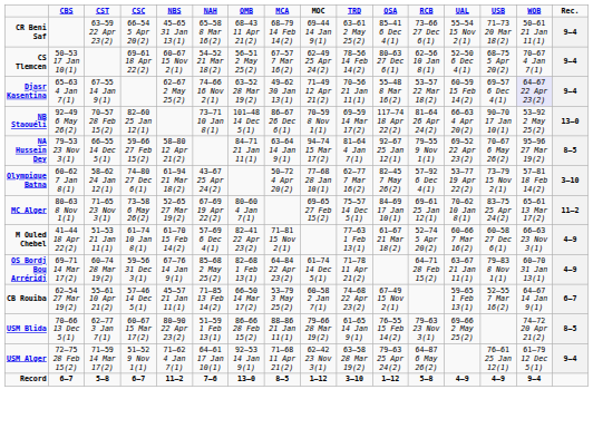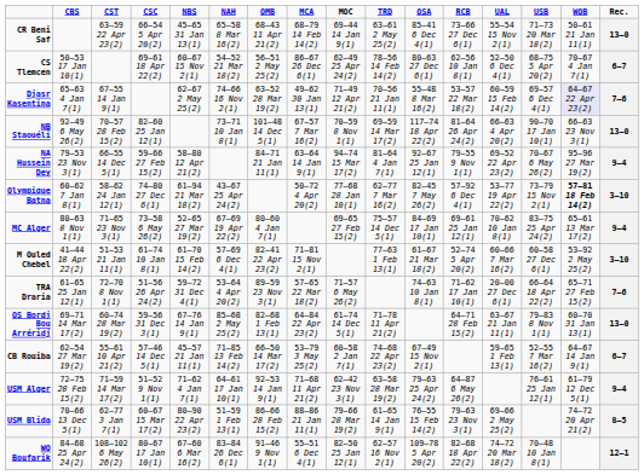 <table style="font-size: 85%; text-align: center" class="wikitable">
 <tr>
 <td></td>
 <td width=50><strong><a href='#'>CBS</a></strong></td>
 <td width=50><strong><a href='#'>CST</a></strong></td>
 <td width=50><strong><a href='#'>CSC</a></strong></td>
 <td width=50><strong><a href='#'>NBS</a></strong></td>
 <td width=50><strong><a href='#'>NAH</a></strong></td>
 <td width=50><strong><a href='#'>OMB</a></strong></td>
 <td width=50><strong><a href='#'>MCA</a></strong></td>
 <td width=50><strong>MOC</strong></td>
 <td width=50><strong><a href='#'>TRD</a></strong></td>
 <td width=50><strong><a href='#'>OSA</a></strong></td>
 <td width=50><strong><a href='#'>RCB</a></strong></td>
 <td width=50><strong><a href='#'>UAL</a></strong></td>
 <td width=50><strong><a href='#'>USB</a></strong></td>
 <td width=50><strong><a href='#'>WOB</a></strong></td>
 <td width=50><strong>Rec.</strong></td>
 </tr>
 <tr>
 <td align=right><strong>CR Beni Saf</strong></td>
 <td></td>
 <td>63–59<br><em>22 Apr <span>23(2)</span></em></td>
 <td>66–54<br><em>5 Apr <span>20(2)</span></em></td>
 <td>45–65<br><em>31 Jan <span>13(1)</span></em></td>
 <td>65–58<br><em>8 Mar <span>16(2)</span></em></td>
 <td>68–43<br><em>11 Apr <span>21(2)</span></em></td>
 <td>68–79<br><em>14 Feb <span>14(2)</span></em></td>
 <td>69–44<br><em>14 Jan <span>9(1)</span></em></td>
 <td>63–61<br><em>2 May <span>25(2)</span></em></td>
 <td>85–41<br><em>6 Dec <span>4(1)</span></em></td>
 <td>73–66<br><em>27 Dec <span>6(1)</span></em></td>
 <td>55–54<br><em>15 Nov <span>2(1)</span></em></td>
 <td>71–73<br><em>20 Mar <span>18(2)</span></em></td>
 <td>50–61<br><em>21 Jan <span>11(1)</span></em></td>
-<th>9–4</th>
+<th>13–0</th>
 </tr>
 <tr>
 <td align=right><strong>CS Tlemcen</strong></td>
 <td>50–53<br><em>17 Jan <span>10(1)</span></em></td>
 <td></td>
 <td>69–61<br><em>18 Apr <span>22(2)</span></em></td>
 <td>60–67<br><em>15 Nov <span>2(1)</span></em></td>
 <td>54–52<br><em>21 Mar <span>18(2)</span></em></td>
 <td>56–51<br><em>2 May <span>25(2)</span></em></td>
-<td>67–57<br><em>7 Mar <span>16(2)</span></em></td>
+<td>86–67<br><em>26 Dec <span>6(1)</span></em></td>
 <td>62–49<br><em>25 Apr <span>24(2)</span></em></td>
 <td>78–56<br><em>14 Feb <span>14(2)</span></em></td>
 <td>80–63<br><em>27 Dec <span>6(1)</span></em></td>
 <td>62–56<br><em>10 Jan <span>8(1)</span></em></td>
 <td>52–50<br><em>6 Dec <span>4(1)</span></em></td>
 <td>68–75<br><em>5 Apr <span>20(2)</span></em></td>
 <td>70–67<br><em>4 Jan <span>7(1)</span></em></td>
-<th>9–4</th>
+<th>6–7</th>
 </tr>
 <tr>
 <td align=right><strong><a href='#'>Djasr Kasentina</a></strong></td>
 <td>65–63<br><em>4 Jan <span>7(1)</span></em></td>
 <td>67–55<br><em>14 Jan <span>9(1)</span></em></td>
 <td></td>
 <td>62–67<br><em>2 May <span>25(2)</span></em></td>
 <td>74–66<br><em>16 Nov <span>2(1)</span></em></td>
 <td>63–52<br><em>28 Mar <span>19(2)</span></em></td>
 <td>49–62<br><em>30 Jan <span>13(1)</span></em></td>
 <td>71–49<br><em>12 Apr <span>21(2)</span></em></td>
 <td>70–56<br><em>21 Jan <span>11(1)</span></em></td>
 <td>55–48<br><em>8 Mar <span>16(2)</span></em></td>
 <td>53–57<br><em>22 Mar <span>18(2)</span></em></td>
 <td>60–59<br><em>15 Feb <span>14(2)</span></em></td>
 <td>69–57<br><em>6 Dec <span>4(1)</span></em></td>
 <td style="background: lavender;">64–67<br><em>22 Apr <span>23(2)</span></em></td>
-<th>9–4</th>
+<th>7–6</th>
 </tr>
 <tr>
 <td align=right><strong><a href='#'>NB Staouéli</a></strong></td>
 <td>92–49<br><em>6 May <span>26(2)</span></em></td>
 <td>70–57<br><em>28 Feb <span>15(2)</span></em></td>
 <td>82–60<br><em>25 Jan <span>12(1)</span></em></td>
 <td></td>
 <td>73–71<br><em>10 Jan <span>8(1)</span></em></td>
 <td>101–48<br><em>14 Dec <span>5(1)</span></em></td>
-<td>86–67<br><em>26 Dec <span>6(1)</span></em></td>
+<td>67–57<br><em>7 Mar <span>16(2)</span></em></td>
 <td>70–59<br><em>8 Nov <span>1(1)</span></em></td>
 <td>69–59<br><em>14 Mar <span>17(2)</span></em></td>
 <td>117–74<br><em>18 Apr <span>22(2)</span></em></td>
 <td>81–64<br><em>26 Apr <span>24(2)</span></em></td>
 <td>66–63<br><em>4 Apr <span>20(2)</span></em></td>
 <td>90–70<br><em>17 Jan <span>10(1)</span></em></td>
-<td>53–92<br><em>2 May <span>25(2)</span></em></td>
+<td>66–63<br><em>23 Nov <span>3(1)</span></em></td>
 <th>13–0</th>
 </tr>
 <tr>
 <td align=right><strong><a href='#'>NA Hussein Dey</a></strong></td>
 <td>79–53<br><em>23 Nov <span>3(1)</span></em></td>
 <td>66–55<br><em>14 Dec <span>5(1)</span></em></td>
 <td>59–66<br><em>27 Feb <span>15(2)</span></em></td>
 <td>58–80<br><em>12 Apr <span>21(2)</span></em></td>
 <td></td>
 <td>84–71<br><em>21 Jan <span>11(1)</span></em></td>
 <td>63–64<br><em>14 Jan <span>9(1)</span></em></td>
 <td>94–74<br><em>15 Mar <span>17(2)</span></em></td>
 <td>81–64<br><em>4 Jan <span>7(1)</span></em></td>
 <td>92–67<br><em>25 Jan <span>12(1)</span></em></td>
 <td>79–55<br><em>9 Nov <span>1(1)</span></em></td>
 <td>69–52<br><em>22 Apr <span>23(2)</span></em></td>
 <td>70–67<br><em>6 May <span>26(2)</span></em></td>
 <td>95–96<br><em>27 Mar <span>19(2)</span></em></td>
-<th>8–5</th>
+<th>9–4</th>
 </tr>
 <tr>
 <td align=right><strong><a href='#'>Olympique Batna</a></strong></td>
 <td>60–62<br><em>7 Jan <span>8(1)</span></em></td>
 <td>58–62<br><em>24 Jan <span>12(1)</span></em></td>
 <td>74–80<br><em>27 Dec <span>6(1)</span></em></td>
 <td>61–94<br><em>21 Mar <span>18(2)</span></em></td>
 <td>43–67<br><em>25 Apr <span>24(2)</span></em></td>
 <td></td>
 <td>50–72<br><em>4 Apr <span>20(2)</span></em></td>
 <td>77–68<br><em>28 Jan <span>10(1)</span></em></td>
 <td>62–77<br><em>7 Mar <span>16(2)</span></em></td>
 <td>82–45<br><em>7 May <span>26(2)</span></em></td>
 <td>57–92<br><em>6 Dec <span>4(1)</span></em></td>
 <td>53–77<br><em>19 Apr <span>22(2)</span></em></td>
 <td>73–79<br><em>15 Nov <span>2(1)</span></em></td>
-<td>57–81<br><em>18 Feb <span>14(2)</span></em></td>
+<td><strong>57–81<br><em>18 Feb <span>14(2)</span></em></strong></td>
 <th>3–10</th>
 </tr>
 <tr>
 <td align=right><strong><a href='#'>MC Alger</a></strong></td>
 <td>80–63<br><em>8 Nov <span>1(1)</span></em></td>
 <td>71–65<br><em>23 Nov <span>3(1)</span></em></td>
 <td>73–58<br><em>6 May <span>26(2)</span></em></td>
 <td>52–65<br><em>27 Mar <span>19(2)</span></em></td>
 <td>67–69<br><em>19 Apr <span>22(2)</span></em></td>
 <td>80–60<br><em>4 Jan <span>7(1)</span></em></td>
 <td></td>
 <td>69–65<br><em>27 Feb <span>15(2)</span></em></td>
 <td>75–57<br><em>14 Dec <span>5(1)</span></em></td>
 <td>84–69<br><em>17 Jan <span>10(1)</span></em></td>
 <td>69–61<br><em>25 Jan <span>12(1)</span></em></td>
 <td>70–62<br><em>10 Jan <span>8(1)</span></em></td>
 <td>83–75<br><em>25 Apr <span>24(2)</span></em></td>
 <td>65–61<br><em>13 Mar <span>17(2)</span></em></td>
-<th>11–2</th>
+<th>9–4</th>
 </tr>
 <tr>
 <td align=right><strong>M Ouled Chebel</strong></td>
 <td>41–44<br><em>18 Apr <span>22(2)</span></em></td>
 <td>51–53<br><em>21 Jan <span>11(1)</span></em></td>
 <td>61–74<br><em>10 Jan <span>8(1)</span></em></td>
 <td>61–70<br><em>15 Feb <span>14(2)</span></em></td>
 <td>57–69<br><em>6 Dec <span>4(1)</span></em></td>
 <td>82–41<br><em>22 Apr <span>23(2)</span></em></td>
 <td>71–81<br><em>15 Nov <span>2(1)</span></em></td>
 <td></td>
 <td>77–63<br><em>1 Feb <span>13(1)</span></em></td>
 <td>61–67<br><em>21 Mar <span>18(2)</span></em></td>
 <td>52–74<br><em>5 Apr <span>20(2)</span></em></td>
 <td>60–66<br><em>7 Mar <span>16(2)</span></em></td>
 <td>60–58<br><em>27 Dec <span>6(1)</span></em></td>
-<td>66–63<br><em>23 Nov <span>3(1)</span></em></td>
-<th>4–9</th>
+<td>53–92<br><em>2 May <span>25(2)</span></em></td>
+<th>3–10</th>
+</tr>
+<tr>
+<td align=right><strong>TRA Draria</strong></td>
+<td>61–65<br><em>25 Jan <span>12(1)</span></em></td>
+<td>72–70<br><em>8 Nov <span>1(1)</span></em></td>
+<td>51–56<br><em>26 Apr <span>24(2)</span></em></td>
+<td>59–72<br><em>31 Dec <span>4(1)</span></em></td>
+<td>53–64<br><em>4 Apr <span>20(2)</span></em></td>
+<td>89–59<br><em>23 Nov <span>3(1)</span></em></td>
+<td>57–65<br><em>22 Mar <span>18(2)</span></em></td>
+<td>71–57<br><em>6 May <span>26(2)</span></em></td>
+<td></td>
+<td>74–63<br><em>10 Jan <span>8(1)</span></em></td>
+<td>71–62<br><em>17 Jan <span>10(1)</span></em></td>
+<td>20–00<br><em>27 Dec <span>6(1)</span></em></td>
+<td>66–64<br><em>18 Apr <span>22(2)</span></em></td>
+<td>65–71<br><em>27 Feb <span>15(2)</span></em></td>
+<th>7–6</th>
 </tr>
 <tr>
 <td align=right><strong><a href='#'>OS Bordj Bou Arréridj</a></strong></td>
 <td>69–71<br><em>14 Mar <span>17(2)</span></em></td>
 <td>60–74<br><em>28 Mar <span>19(2)</span></em></td>
 <td>59–56<br><em>31 Dec <span>3(1)</span></em></td>
 <td>67–76<br><em>14 Jan <span>9(1)</span></em></td>
 <td>85–68<br><em>2 May <span>25(2)</span></em></td>
 <td>82–68<br><em>1 Feb <span>13(1)</span></em></td>
 <td>64–84<br><em>22 Apr <span>23(2)</span></em></td>
 <td>61–74<br><em>14 Dec <span>5(1)</span></em></td>
 <td>71–78<br><em>11 Apr <span>21(2)</span></em></td>
 <td></td>
 <td>64–71<br><em>28 Feb <span>15(2)</span></em></td>
 <td>63–67<br><em>21 Jan <span>11(1)</span></em></td>
 <td>79–83<br><em>8 Nov <span>1(1)</span></em></td>
 <td>60–70<br><em>31 Jan <span>13(1)</span></em></td>
-<th>4–9</th>
+<th>13–0</th>
 </tr>
 <tr>
 <td align=right><strong>CB Rouiba</strong></td>
 <td>62–54<br><em>27 Mar <span>19(2)</span></em></td>
 <td>55–61<br><em>10 Apr <span>21(2)</span></em></td>
 <td>57–46<br><em>14 Dec <span>5(1)</span></em></td>
 <td>45–57<br><em>21 Jan <span>11(1)</span></em></td>
 <td>71–85<br><em>13 Feb <span>14(2)</span></em></td>
 <td>66–50<br><em>14 Mar <span>17(2)</span></em></td>
 <td>53–79<br><em>3 May <span>25(2)</span></em></td>
 <td>60–58<br><em>2 Jan <span>7(1)</span></em></td>
 <td>74–68<br><em>22 Apr <span>23(2)</span></em></td>
 <td>67–49<br><em>15 Nov <span>2(1)</span></em></td>
 <td></td>
 <td>59–65<br><em>1 Feb <span>13(1)</span></em></td>
 <td>52–55<br><em>7 Mar <span>16(2)</span></em></td>
 <td>64–67<br><em>14 Jan <span>9(1)</span></em></td>
 <th>6–7</th>
 </tr>
 <tr>
+<td align=right><strong><a href='#'>USM Alger</a></strong></td>
+<td>72–75<br><em>28 Feb <span>15(2)</span></em></td>
+<td>71–59<br><em>14 Mar <span>17(2)</span></em></td>
+<td>51–52<br><em>9 Nov <span>1(1)</span></em></td>
+<td>71–62<br><em>4 Jan <span>7(1)</span></em></td>
+<td>64–61<br><em>17 Jan <span>10(1)</span></em></td>
+<td>92–53<br><em>14 Jan <span>9(1)</span></em></td>
+<td>71–68<br><em>11 Apr <span>21(2)</span></em></td>
+<td>62–42<br><em>23 Nov <span>3(1)</span></em></td>
+<td>63–58<br><em>28 Mar <span>19(2)</span></em></td>
+<td>79–63<br><em>25 Apr <span>24(2)</span></em></td>
+<td>64–87<br><em>6 May <span>26(2)</span></em></td>
+<td></td>
+<td>76–61<br><em>25 Jan <span>12(1)</span></em></td>
+<td>61–79<br><em>12 Dec <span>5(1)</span></em></td>
+<th>9–4</th>
+</tr>
+<tr>
 <td align=right><strong><a href='#'>USM Blida</a></strong></td>
 <td>70–66<br><em>13 Dec <span>5(1)</span></em></td>
 <td>62–77<br><em>3 Jan <span>7(1)</span></em></td>
 <td>60–67<br><em>15 Mar <span>17(2)</span></em></td>
 <td>80–90<br><em>22 Apr <span>23(2)</span></em></td>
 <td>51–59<br><em>1 Feb <span>13(1)</span></em></td>
 <td>86–66<br><em>28 Feb <span>15(2)</span></em></td>
 <td>88–86<br><em>21 Jan <span>11(1)</span></em></td>
 <td>79–66<br><em>28 Mar <span>19(2)</span></em></td>
 <td>61–65<br><em>14 Jan <span>9(1)</span></em></td>
 <td>76–55<br><em>15 Feb <span>14(2)</span></em></td>
 <td>79–63<br><em>23 Nov <span>3(1)</span></em></td>
 <td>69–66<br><em>2 May <span>25(2)</span></em></td>
 <td></td>
 <td>74–72<br><em>20 Apr <span>21(2)</span></em></td>
 <th>8–5</th>
 </tr>
 <tr>
-<td align=right><strong><a href='#'>USM Alger</a></strong></td>
-<td>72–75<br><em>28 Feb <span>15(2)</span></em></td>
-<td>71–59<br><em>14 Mar <span>17(2)</span></em></td>
-<td>51–52<br><em>9 Nov <span>1(1)</span></em></td>
-<td>71–62<br><em>4 Jan <span>7(1)</span></em></td>
-<td>64–61<br><em>17 Jan <span>10(1)</span></em></td>
-<td>92–53<br><em>14 Jan <span>9(1)</span></em></td>
-<td>71–68<br><em>11 Apr <span>21(2)</span></em></td>
-<td>62–42<br><em>23 Nov <span>3(1)</span></em></td>
-<td>63–58<br><em>28 Mar <span>19(2)</span></em></td>
-<td>79–63<br><em>25 Apr <span>24(2)</span></em></td>
-<td>64–87<br><em>6 May <span>26(2)</span></em></td>
+<td align=right><strong><a href='#'>WO Boufarik</a></strong></td>
+<td>84–68<br><em>25 Apr <span>24(2)</span></em></td>
+<td>108–102<br><em>6 May <span>26(2)</span></em></td>
+<td>80–67<br><em>17 Jan <span>10(1)</span></em></td>
+<td>67–60<br><em>6 Mar <span>16(2)</span></em></td>
+<td>83–84<br><em>26 Dec <span>6(1)</span></em></td>
+<td>91–46<br><em>9 Nov <span>1(1)</span></em></td>
+<td>55–51<br><em>6 Dec <span>4(1)</span></em></td>
+<td>82–50<br><em>25 Jan <span>12(1)</span></em></td>
+<td>62–57<br><em>16 Nov <span>2(1)</span></em></td>
+<td>109–78<br><em>5 Apr <span>20(2)</span></em></td>
+<td>82–68<br><em>18 Apr <span>22(2)</span></em></td>
+<td>74–72<br><em>20 Mar <span>18(2)</span></em></td>
+<td>70–48<br><em>10 Jan <span>8(1)</span></em></td>
 <td></td>
-<td>76–61<br><em>25 Jan <span>12(1)</span></em></td>
-<td>61–79<br><em>12 Dec <span>5(1)</span></em></td>
-<th>9–4</th>
-</tr>
-<tr>
-<td align=right><strong>Record</strong></td>
-<td> <strong>6–7</strong></td>
-<td> <strong>5–8</strong></td>
-<td> <strong>6–7</strong></td>
-<td> <strong>11–2</strong></td>
-<td> <strong>7–6</strong></td>
-<td> <strong>13–0</strong></td>
-<td> <strong>8–5</strong></td>
-<td> <strong>1–12</strong></td>
-<td> <strong>3–10</strong></td>
-<td> <strong>1–12</strong></td>
-<td> <strong>5–8</strong></td>
-<td> <strong>4–9</strong></td>
-<td> <strong>4–9</strong></td>
-<td> <strong>9–4</strong></td>
-<td></td>
+<th>12–1</th>
 </tr>
 </table>
